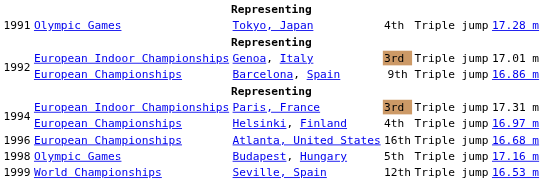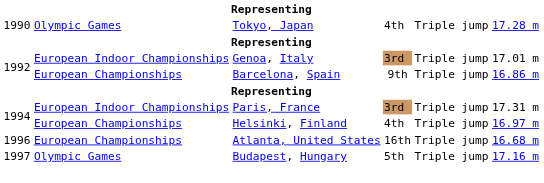 <table>
 <tr>
 <th colspan="6">Representing </th>
 </tr>
 <tr>
-<td>1991</td>
+<td>1990</td>
 <td><a href='#'>Olympic Games</a></td>
 <td><a href='#'>Tokyo, Japan</a></td>
 <td>4th</td>
 <td>Triple jump</td>
 <td><a href='#'>17.28 m</a></td>
 </tr>
 <tr>
 <th colspan="6">Representing </th>
 </tr>
 <tr>
 <td rowspan=2>1992</td>
 <td><a href='#'>European Indoor Championships</a></td>
 <td><a href='#'>Genoa</a>, <a href='#'>Italy</a></td>
 <td bgcolor="cc9966">3rd</td>
 <td>Triple jump</td>
 <td>17.01 m</td>
 </tr>
 <tr>
 <td><a href='#'>European Championships</a></td>
 <td><a href='#'>Barcelona</a>, <a href='#'>Spain</a></td>
 <td align="center">9th</td>
 <td>Triple jump</td>
 <td><a href='#'>16.86 m</a></td>
 </tr>
 <tr>
 <th colspan="6">Representing </th>
 </tr>
 <tr>
 <td rowspan=2>1994</td>
 <td><a href='#'>European Indoor Championships</a></td>
 <td><a href='#'>Paris, France</a></td>
 <td bgcolor="cc9966">3rd</td>
 <td>Triple jump</td>
 <td>17.31 m</td>
 </tr>
 <tr>
 <td><a href='#'>European Championships</a></td>
 <td><a href='#'>Helsinki</a>, <a href='#'>Finland</a></td>
 <td>4th</td>
 <td>Triple jump</td>
 <td><a href='#'>16.97 m</a></td>
 </tr>
 <tr>
 <td>1996</td>
 <td><a href='#'>European Championships</a></td>
 <td><a href='#'>Atlanta, United States</a></td>
 <td>16th</td>
 <td>Triple jump</td>
 <td><a href='#'>16.68 m</a></td>
 </tr>
 <tr>
-<td>1998</td>
+<td>1997</td>
 <td><a href='#'>Olympic Games</a></td>
 <td><a href='#'>Budapest</a>, <a href='#'>Hungary</a></td>
 <td>5th</td>
 <td>Triple jump</td>
 <td><a href='#'>17.16 m</a></td>
 </tr>
-<tr>
-<td>1999</td>
-<td><a href='#'>World Championships</a></td>
-<td><a href='#'>Seville, Spain</a></td>
-<td>12th</td>
-<td>Triple jump</td>
-<td><a href='#'>16.53 m</a></td>
-</tr>
 </table>
